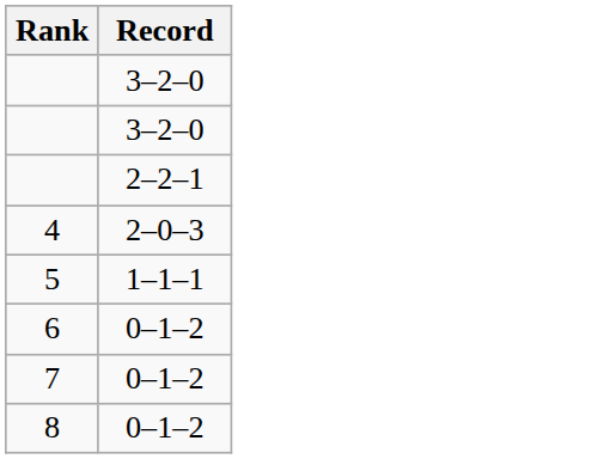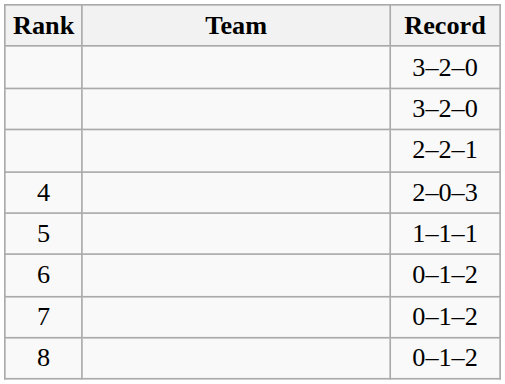 <table class="wikitable" style="text-align: center;">
 <tr>
 <th width=40>Rank</th>
+<th width=180>Team</th>
 <th width=60>Record</th>
 </tr>
 <tr>
 <td></td>
+<td align=left></td>
 <td>3–2–0</td>
 </tr>
 <tr>
 <td></td>
+<td align=left></td>
 <td>3–2–0</td>
 </tr>
 <tr>
 <td></td>
+<td align=left></td>
 <td>2–2–1</td>
 </tr>
 <tr align=center>
 <td>4</td>
+<td align=left></td>
 <td>2–0–3</td>
 </tr>
 <tr align=center>
 <td>5</td>
+<td align=left></td>
 <td>1–1–1</td>
 </tr>
 <tr align=center>
 <td>6</td>
+<td align=left></td>
 <td>0–1–2</td>
 </tr>
 <tr align=center>
 <td>7</td>
+<td align=left></td>
 <td>0–1–2</td>
 </tr>
 <tr align=center>
 <td>8</td>
+<td align=left></td>
 <td>0–1–2</td>
 </tr>
 </table>
